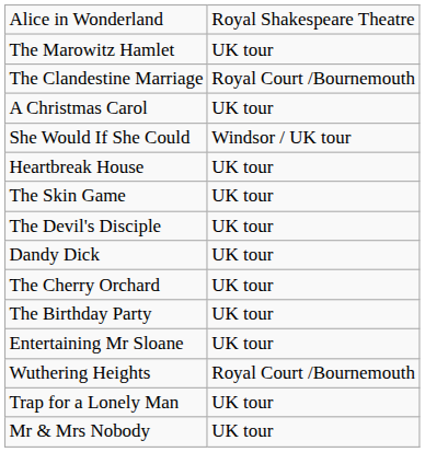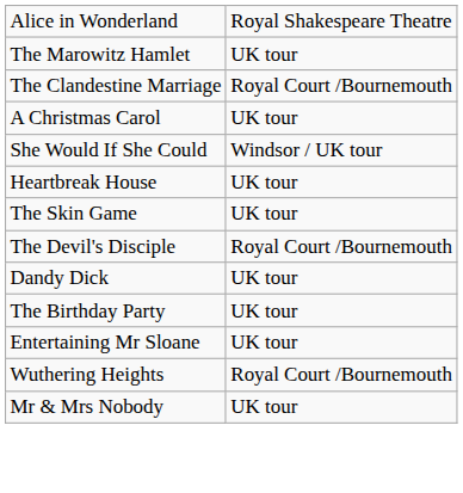 <table class="wikitable">
 <tr>
 <td>Alice in Wonderland</td>
 <td>Royal Shakespeare Theatre</td>
 </tr>
 <tr>
 <td>The Marowitz Hamlet</td>
 <td>UK tour</td>
 </tr>
 <tr>
 <td>The Clandestine Marriage</td>
 <td>Royal Court /Bournemouth</td>
 </tr>
 <tr>
 <td>A Christmas Carol</td>
 <td>UK tour</td>
 </tr>
 <tr>
 <td>She Would If She Could</td>
 <td>Windsor / UK tour</td>
 </tr>
 <tr>
 <td>Heartbreak House</td>
 <td>UK tour</td>
 </tr>
 <tr>
 <td>The Skin Game</td>
 <td>UK tour</td>
 </tr>
 <tr>
 <td>The Devil's Disciple</td>
-<td>UK tour</td>
+<td>Royal Court /Bournemouth</td>
 </tr>
 <tr>
 <td>Dandy Dick</td>
-<td>UK tour</td>
-</tr>
-<tr>
-<td>The Cherry Orchard</td>
 <td>UK tour</td>
 </tr>
 <tr>
 <td>The Birthday Party</td>
 <td>UK tour</td>
 </tr>
 <tr>
 <td>Entertaining Mr Sloane</td>
 <td>UK tour</td>
 </tr>
 <tr>
 <td>Wuthering Heights</td>
 <td>Royal Court /Bournemouth</td>
 </tr>
 <tr>
-<td>Trap for a Lonely Man</td>
-<td>UK tour</td>
-</tr>
-<tr>
 <td>Mr & Mrs Nobody</td>
 <td>UK tour</td>
 </tr>
 </table>
